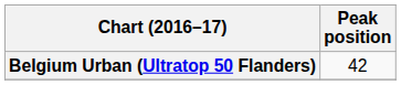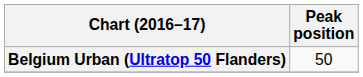 <table class="wikitable sortable plainrowheaders" style="text-align:center">
 <tr>
 <th scope="col">Chart (2016–17)</th>
 <th scope="col">Peak<br> position</th>
 </tr>
 <tr>
 <th scope="row">Belgium Urban (<a href='#'>Ultratop 50</a> Flanders)</th>
-<td>42</td>
+<td>50</td>
 </tr>
 <tr>
 </tr>
 <tr>
 </tr>
 <tr>
 </tr>
 <tr>
 </tr>
 </table>
